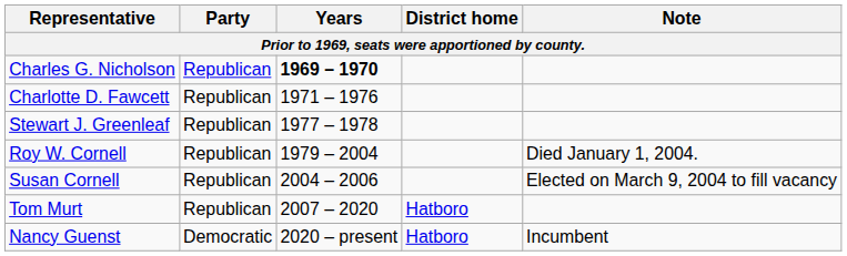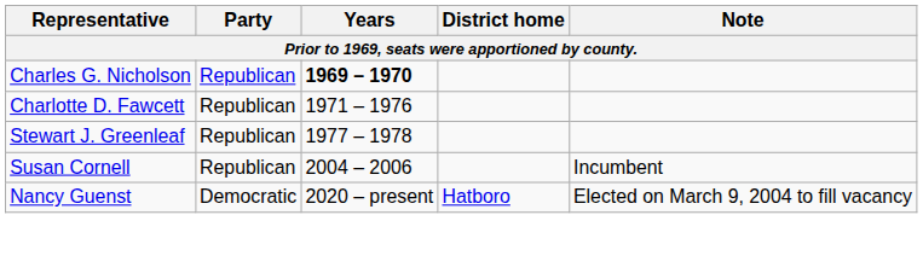 <table class=wikitable>
 <tr valign=bottom>
 <th>Representative</th>
 <th>Party</th>
 <th>Years</th>
 <th>District home</th>
 <th>Note</th>
 </tr>
 <tr>
 <th colspan=5 style="font-size: 80%;"><em>Prior to 1969, seats were apportioned by county.</em></th>
 </tr>
 <tr>
 <td><a href='#'>Charles G. Nicholson</a></td>
 <td><a href='#'>Republican</a></td>
 <td><strong>1969 – 1970</strong></td>
 <td></td>
 <td></td>
 </tr>
 <tr>
 <td><a href='#'>Charlotte D. Fawcett</a></td>
 <td>Republican</td>
 <td>1971 – 1976</td>
 <td></td>
 <td></td>
 </tr>
 <tr>
 <td><a href='#'>Stewart J. Greenleaf</a></td>
 <td>Republican</td>
 <td>1977 – 1978</td>
 <td></td>
 <td></td>
 </tr>
 <tr>
-<td><a href='#'>Roy W. Cornell</a></td>
-<td>Republican</td>
-<td>1979 – 2004</td>
-<td></td>
-<td>Died January 1, 2004.</td>
-</tr>
-<tr>
 <td><a href='#'>Susan Cornell</a></td>
 <td>Republican</td>
 <td>2004 – 2006</td>
 <td></td>
-<td>Elected on March 9, 2004 to fill vacancy</td>
-</tr>
-<tr>
-<td><a href='#'>Tom Murt</a></td>
-<td>Republican</td>
-<td>2007 – 2020</td>
-<td><a href='#'>Hatboro</a></td>
-<td></td>
+<td>Incumbent</td>
 </tr>
 <tr>
 <td><a href='#'>Nancy Guenst</a></td>
 <td>Democratic</td>
 <td>2020 – present</td>
 <td><a href='#'>Hatboro</a></td>
-<td>Incumbent</td>
+<td>Elected on March 9, 2004 to fill vacancy</td>
 </tr>
 </table>
